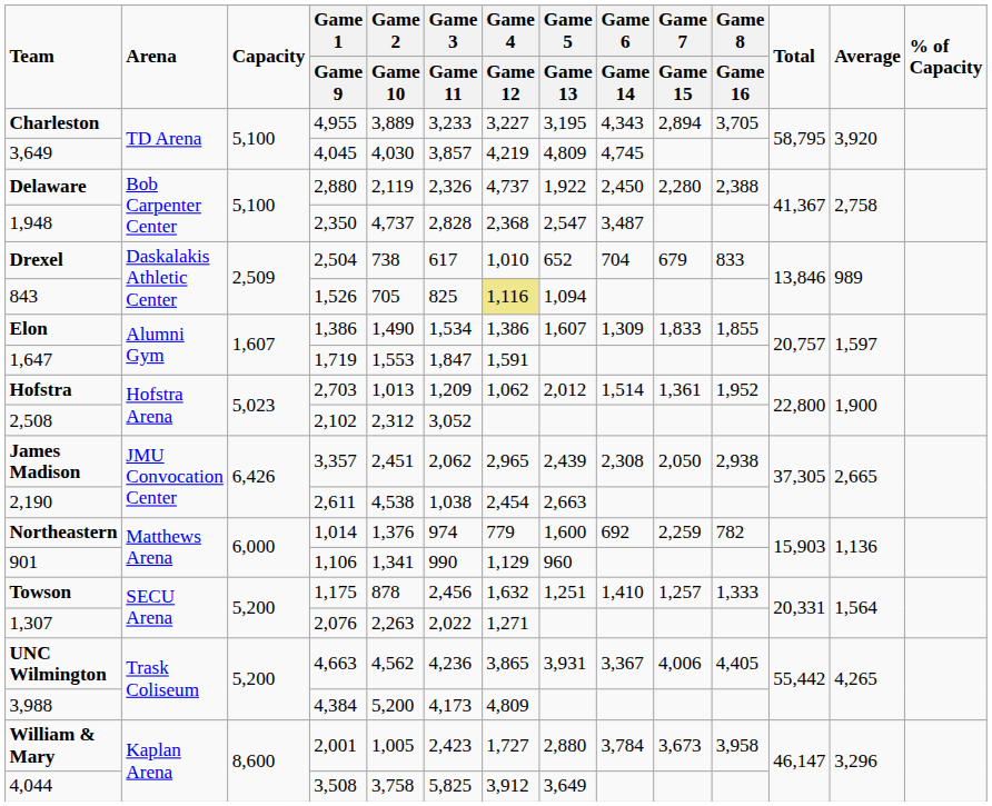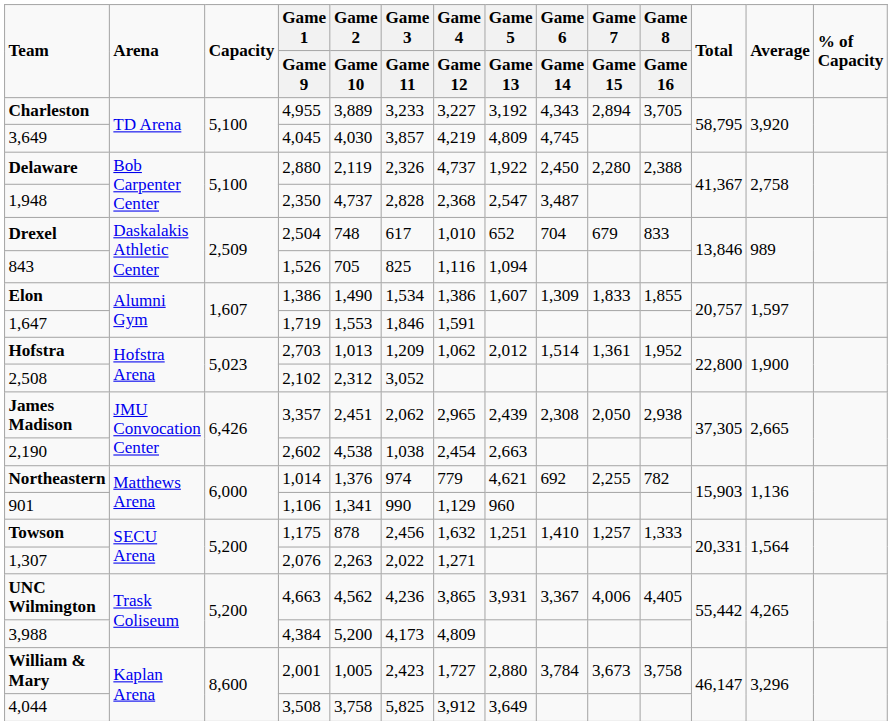 <table class="wikitable sortable">
 <tr>
 <td rowspan=2><strong>Team</strong></td>
 <td rowspan=2><strong>Arena</strong></td>
 <td rowspan=2><strong>Capacity</strong></td>
 <th>Game 1</th>
 <th>Game 2</th>
 <th>Game 3</th>
 <th>Game 4</th>
 <th>Game 5</th>
 <th>Game 6</th>
 <th>Game 7</th>
 <th>Game 8</th>
 <td rowspan=2><strong>Total</strong></td>
 <td rowspan=2><strong>Average</strong></td>
 <td rowspan=2><strong>% of Capacity</strong></td>
 </tr>
 <tr>
 <th>Game 9</th>
 <th>Game 10</th>
 <th>Game 11</th>
 <th>Game 12</th>
 <th>Game 13</th>
 <th>Game 14</th>
 <th>Game 15</th>
 <th>Game 16</th>
 </tr>
 <tr>
 <td style=><strong>Charleston</strong></td>
 <td rowspan=2><a href='#'>TD Arena</a></td>
 <td rowspan=2>5,100</td>
 <td>4,955</td>
 <td>3,889</td>
 <td>3,233</td>
 <td>3,227</td>
-<td>3,195</td>
+<td>3,192</td>
 <td>4,343</td>
 <td>2,894</td>
 <td>3,705</td>
 <td rowspan=2>58,795</td>
 <td rowspan=2>3,920</td>
 <td rowspan=2></td>
 </tr>
 <tr>
 <td>3,649</td>
 <td>4,045</td>
 <td>4,030</td>
 <td>3,857</td>
 <td>4,219</td>
 <td>4,809</td>
 <td>4,745</td>
 <td></td>
 </tr>
 <tr>
 <td style=><strong>Delaware</strong></td>
 <td rowspan=2><a href='#'>Bob Carpenter Center</a></td>
 <td rowspan=2>5,100</td>
 <td>2,880</td>
 <td>2,119</td>
 <td>2,326</td>
 <td>4,737</td>
 <td>1,922</td>
 <td>2,450</td>
 <td>2,280</td>
 <td>2,388</td>
 <td rowspan=2>41,367</td>
 <td rowspan=2>2,758</td>
 <td rowspan=2></td>
 </tr>
 <tr>
 <td>1,948</td>
 <td>2,350</td>
 <td>4,737</td>
 <td>2,828</td>
 <td>2,368</td>
 <td>2,547</td>
 <td>3,487</td>
 <td></td>
 </tr>
 <tr>
 <td style=><strong>Drexel</strong></td>
 <td rowspan=2><a href='#'>Daskalakis Athletic Center</a></td>
 <td rowspan=2>2,509</td>
 <td>2,504</td>
-<td>738</td>
+<td>748</td>
 <td>617</td>
 <td>1,010</td>
 <td>652</td>
 <td>704</td>
 <td>679</td>
 <td>833</td>
 <td rowspan=2>13,846</td>
 <td rowspan=2>989</td>
 <td rowspan=2></td>
 </tr>
 <tr>
 <td>843</td>
 <td>1,526</td>
 <td>705</td>
 <td>825</td>
-<td style="background: khaki;">1,116</td>
+<td>1,116</td>
 <td>1,094</td>
 <td></td>
 <td></td>
 </tr>
 <tr>
 <td style=><strong>Elon</strong></td>
 <td rowspan=2><a href='#'>Alumni Gym</a></td>
 <td rowspan=2>1,607</td>
 <td>1,386</td>
 <td>1,490</td>
 <td>1,534</td>
 <td>1,386</td>
 <td>1,607</td>
 <td>1,309</td>
 <td>1,833</td>
 <td>1,855</td>
 <td rowspan=2>20,757</td>
 <td rowspan=2>1,597</td>
 <td rowspan=2></td>
 </tr>
 <tr>
 <td>1,647</td>
 <td>1,719</td>
 <td>1,553</td>
-<td>1,847</td>
+<td>1,846</td>
 <td>1,591</td>
 <td></td>
 <td></td>
 <td></td>
 </tr>
 <tr>
 <td style=><strong>Hofstra</strong></td>
 <td rowspan=2><a href='#'>Hofstra Arena</a></td>
 <td rowspan=2>5,023</td>
 <td>2,703</td>
 <td>1,013</td>
 <td>1,209</td>
 <td>1,062</td>
 <td>2,012</td>
 <td>1,514</td>
 <td>1,361</td>
 <td>1,952</td>
 <td rowspan=2>22,800</td>
 <td rowspan=2>1,900</td>
 <td rowspan=2></td>
 </tr>
 <tr>
 <td>2,508</td>
 <td>2,102</td>
 <td>2,312</td>
 <td>3,052</td>
 <td></td>
 <td></td>
 <td></td>
 <td></td>
 </tr>
 <tr>
 <td style=><strong>James Madison</strong></td>
 <td rowspan=2><a href='#'>JMU Convocation Center</a></td>
 <td rowspan=2>6,426</td>
 <td>3,357</td>
 <td>2,451</td>
 <td>2,062</td>
 <td>2,965</td>
 <td>2,439</td>
 <td>2,308</td>
 <td>2,050</td>
 <td>2,938</td>
 <td rowspan=2>37,305</td>
 <td rowspan=2>2,665</td>
 <td rowspan=2></td>
 </tr>
 <tr>
 <td>2,190</td>
-<td>2,611</td>
+<td>2,602</td>
 <td>4,538</td>
 <td>1,038</td>
 <td>2,454</td>
 <td>2,663</td>
 <td></td>
 <td></td>
 </tr>
 <tr>
 <td style=><strong>Northeastern</strong></td>
 <td rowspan=2><a href='#'>Matthews Arena</a></td>
 <td rowspan=2>6,000</td>
 <td>1,014</td>
 <td>1,376</td>
 <td>974</td>
 <td>779</td>
-<td>1,600</td>
+<td>4,621</td>
 <td>692</td>
-<td>2,259</td>
+<td>2,255</td>
 <td>782</td>
 <td rowspan=2>15,903</td>
 <td rowspan=2>1,136</td>
 <td rowspan=2></td>
 </tr>
 <tr>
 <td>901</td>
 <td>1,106</td>
 <td>1,341</td>
 <td>990</td>
 <td>1,129</td>
 <td>960</td>
 <td></td>
 <td></td>
 </tr>
 <tr>
 <td style=><strong>Towson</strong></td>
 <td rowspan=2><a href='#'>SECU Arena</a></td>
 <td rowspan=2>5,200</td>
 <td>1,175</td>
 <td>878</td>
 <td>2,456</td>
 <td>1,632</td>
 <td>1,251</td>
 <td>1,410</td>
 <td>1,257</td>
 <td>1,333</td>
 <td rowspan=2>20,331</td>
 <td rowspan=2>1,564</td>
 <td rowspan=2></td>
 </tr>
 <tr>
 <td>1,307</td>
 <td>2,076</td>
 <td>2,263</td>
 <td>2,022</td>
 <td>1,271</td>
 <td></td>
 <td></td>
 <td></td>
 </tr>
 <tr>
 <td style=><strong>UNC Wilmington</strong></td>
 <td rowspan=2><a href='#'>Trask Coliseum</a></td>
 <td rowspan=2>5,200</td>
 <td>4,663</td>
 <td>4,562</td>
 <td>4,236</td>
 <td>3,865</td>
 <td>3,931</td>
 <td>3,367</td>
 <td>4,006</td>
 <td>4,405</td>
 <td rowspan=2>55,442</td>
 <td rowspan=2>4,265</td>
 <td rowspan=2></td>
 </tr>
 <tr>
 <td>3,988</td>
 <td>4,384</td>
 <td>5,200</td>
 <td>4,173</td>
 <td>4,809</td>
 <td></td>
 <td></td>
 <td></td>
 </tr>
 <tr>
 <td style=><strong>William & Mary</strong></td>
 <td rowspan=2><a href='#'>Kaplan Arena</a></td>
 <td rowspan=2>8,600</td>
 <td>2,001</td>
 <td>1,005</td>
 <td>2,423</td>
 <td>1,727</td>
 <td>2,880</td>
 <td>3,784</td>
 <td>3,673</td>
-<td>3,958</td>
+<td>3,758</td>
 <td rowspan=2>46,147</td>
 <td rowspan=2>3,296</td>
 <td rowspan=2></td>
 </tr>
 <tr>
 <td>4,044</td>
 <td>3,508</td>
 <td>3,758</td>
 <td>5,825</td>
 <td>3,912</td>
 <td>3,649</td>
 <td></td>
 <td></td>
 </tr>
 </table>
